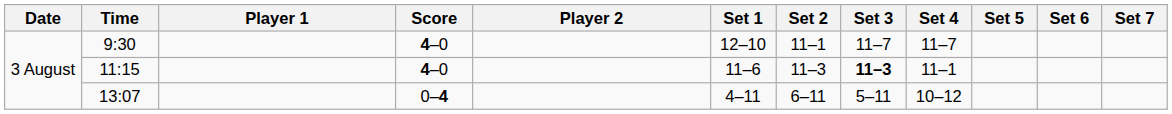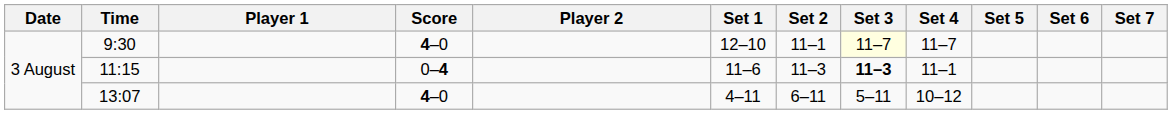 <table class="wikitable" style="text-align: center; font-size:90% ">
 <tr>
 <th width="60">Date</th>
 <th width="60">Time</th>
 <th align="right" width="200">Player 1</th>
 <th width="60">Score</th>
 <th align="left" width="200">Player 2</th>
 <th width="50">Set 1</th>
 <th width="50">Set 2</th>
 <th width="50">Set 3</th>
 <th width="50">Set 4</th>
 <th width="50">Set 5</th>
 <th width="50">Set 6</th>
 <th width="50">Set 7</th>
 </tr>
 <tr>
 <td rowspan=3>3 August</td>
 <td>9:30</td>
 <td align=left><strong></strong></td>
 <td align=center><strong>4</strong>–0</td>
 <td align=left></td>
 <td>12–10</td>
 <td>11–1</td>
-<td>11–7</td>
+<td style="background: lightyellow;">11–7</td>
 <td>11–7</td>
 <td></td>
 <td></td>
 <td></td>
 </tr>
 <tr>
 <td>11:15</td>
 <td align=left><strong></strong></td>
-<td align=center><strong>4</strong>–0</td>
+<td align=center>0–<strong>4</strong></td>
 <td align=left></td>
 <td>11–6</td>
 <td>11–3</td>
 <td><strong>11–3</strong></td>
 <td>11–1</td>
 <td></td>
 <td></td>
 <td></td>
 </tr>
 <tr>
 <td>13:07</td>
 <td align=left></td>
-<td align=center>0–<strong>4</strong></td>
+<td align=center><strong>4</strong>–0</td>
 <td align=left><strong></strong></td>
 <td>4–11</td>
 <td>6–11</td>
 <td>5–11</td>
 <td>10–12</td>
 <td></td>
 <td></td>
 <td></td>
 </tr>
 </table>
